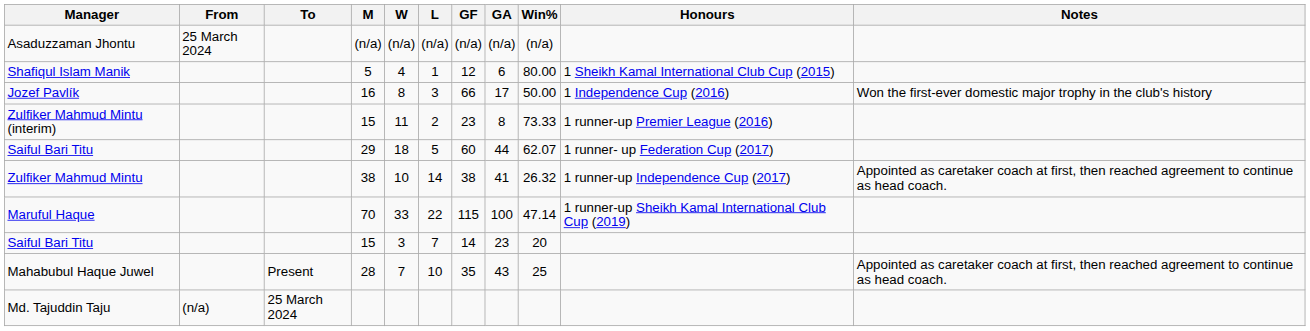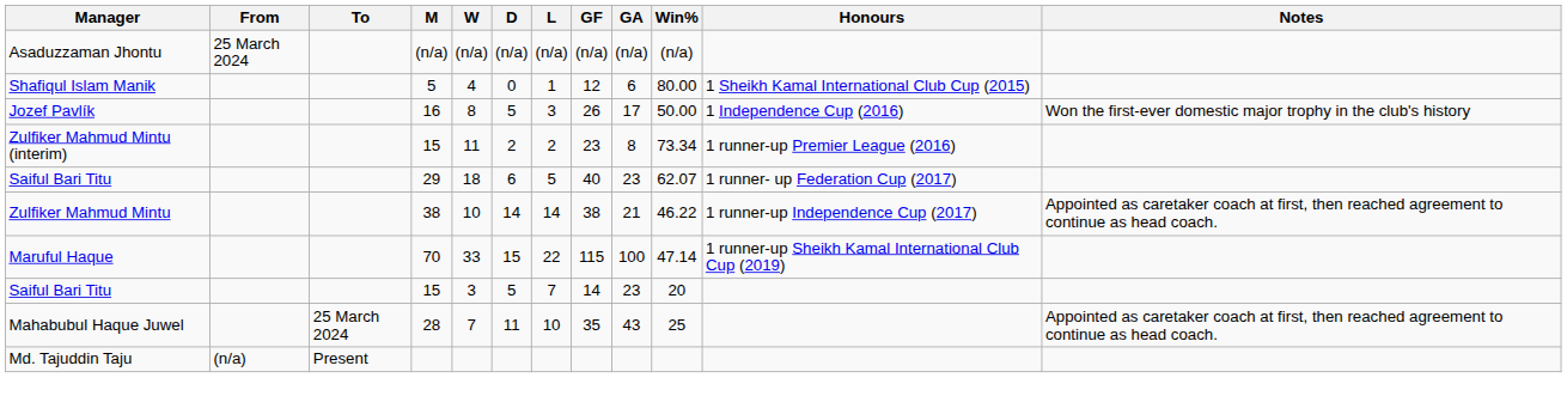 <table class="wikitable sortable">
 <tr>
 <th>Manager</th>
 <th>From</th>
 <th class="unsortable">To</th>
 <th>M</th>
 <th>W</th>
+<th>D</th>
 <th>L</th>
 <th>GF</th>
 <th>GA</th>
 <th>Win%</th>
 <th class="unsortable">Honours</th>
 <th class="unsortable">Notes</th>
 </tr>
 <tr>
 <td align=left> Asaduzzaman Jhontu</td>
 <td>25 March 2024</td>
 <td align="left"></td>
 <td align=center>(n/a)</td>
 <td align=center>(n/a)</td>
 <td align=center>(n/a)</td>
 <td align=center>(n/a)</td>
 <td align=center>(n/a)</td>
 <td align=center>(n/a)</td>
+<td align=center>(n/a)</td>
 <td align=left></td>
 <td></td>
 </tr>
 <tr>
 <td> <a href='#'>Shafiqul Islam Manik</a></td>
 <td></td>
 <td></td>
 <td align=center>5</td>
 <td align=center>4</td>
+<td align=center>0</td>
 <td align=center>1</td>
 <td align=center>12</td>
 <td align=center>6</td>
 <td align=center>80.00</td>
 <td align=left>1 <a href='#'>Sheikh Kamal International Club Cup</a> (<a href='#'>2015</a>)</td>
 <td></td>
 </tr>
 <tr>
 <td align="left"> <a href='#'>Jozef Pavlík</a></td>
 <td align="left"></td>
 <td align="left"></td>
 <td align="center">16</td>
 <td align="center">8</td>
+<td align="center">5</td>
 <td align="center">3</td>
-<td align="center">66</td>
+<td align="center">26</td>
 <td align="center">17</td>
 <td align="center">50.00</td>
 <td align="left">1 <a href='#'>Independence Cup</a> (<a href='#'>2016</a>)</td>
 <td>Won the first-ever domestic major trophy in the club's history</td>
 </tr>
 <tr>
 <td align="left"> <a href='#'>Zulfiker Mahmud Mintu</a> (interim)</td>
 <td align="left"></td>
 <td align="left"></td>
 <td align="center">15</td>
 <td align="center">11</td>
 <td align="center">2</td>
+<td align="center">2</td>
 <td align="center">23</td>
 <td align="center">8</td>
-<td align="center">73.33</td>
+<td align="center">73.34</td>
 <td align="left">1 runner-up <a href='#'>Premier League</a> (<a href='#'>2016</a>)</td>
 <td></td>
 </tr>
 <tr>
 <td align="left"> <a href='#'>Saiful Bari Titu</a></td>
 <td align="left"></td>
 <td align="left"></td>
 <td align="center">29</td>
 <td align="center">18</td>
+<td align="center">6</td>
 <td align="center">5</td>
-<td align="center">60</td>
-<td align="center">44</td>
+<td align="center">40</td>
+<td align="center">23</td>
 <td align="center">62.07</td>
 <td align="left">1 runner- up <a href='#'>Federation Cup</a> (<a href='#'>2017</a>)</td>
 <td></td>
 </tr>
 <tr>
 <td align="left"> <a href='#'>Zulfiker Mahmud Mintu</a></td>
 <td align="left"></td>
 <td align="left"></td>
 <td align="center">38</td>
 <td align="center">10</td>
 <td align="center">14</td>
+<td align="center">14</td>
 <td align="center">38</td>
-<td align="center">41</td>
-<td align="center">26.32</td>
+<td align="center">21</td>
+<td align="center">46.22</td>
 <td align="left">1 runner-up <a href='#'>Independence Cup</a> (<a href='#'>2017</a>)</td>
 <td>Appointed as caretaker coach at first, then reached agreement to continue as head coach.</td>
 </tr>
 <tr>
 <td align="left"> <a href='#'>Maruful Haque</a></td>
 <td align="left"></td>
 <td align="left"></td>
 <td align="center">70</td>
 <td align="center">33</td>
+<td align="center">15</td>
 <td align="center">22</td>
 <td align="center">115</td>
 <td align="center">100</td>
 <td align="center">47.14</td>
 <td align="left">1 runner-up <a href='#'>Sheikh Kamal International Club Cup</a> (<a href='#'>2019</a>)</td>
 <td></td>
 </tr>
 <tr>
 <td align="left"> <a href='#'>Saiful Bari Titu</a></td>
 <td align="left"></td>
 <td align="left"></td>
 <td align="center">15</td>
 <td align="center">3</td>
+<td align="center">5</td>
 <td align="center">7</td>
 <td align="center">14</td>
 <td align="center">23</td>
 <td align="center">20</td>
 <td align="left"></td>
 <td></td>
 </tr>
 <tr>
 <td align="left"> Mahabubul Haque Juwel</td>
 <td align="left"></td>
-<td>Present</td>
+<td align="left">25 March 2024</td>
 <td align="center"> 28</td>
 <td align="center"> 7</td>
+<td align="center">11</td>
 <td align="center"> 10</td>
 <td align="center"> 35</td>
 <td align="center"> 43</td>
 <td align="center"> 25</td>
 <td align="left"></td>
 <td>Appointed as caretaker coach at first, then reached agreement to continue as head coach.</td>
 </tr>
 <tr>
 <td> Md. Tajuddin Taju</td>
 <td align="left">(n/a)</td>
-<td align="left">25 March 2024</td>
+<td>Present</td>
+<td></td>
 <td></td>
 <td></td>
 <td></td>
 <td></td>
 <td></td>
 <td></td>
 <td></td>
 <td></td>
 </tr>
 </table>
